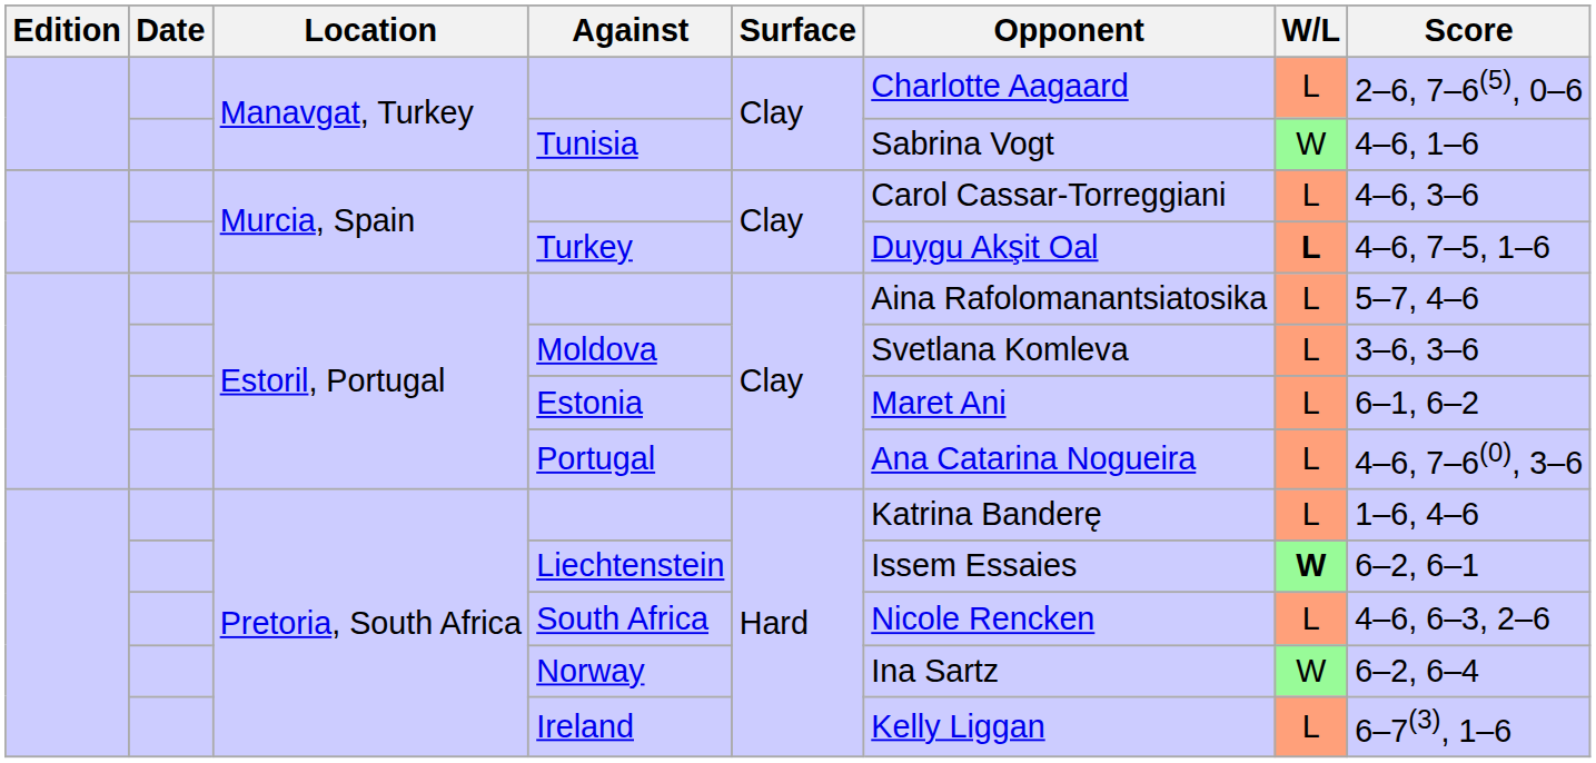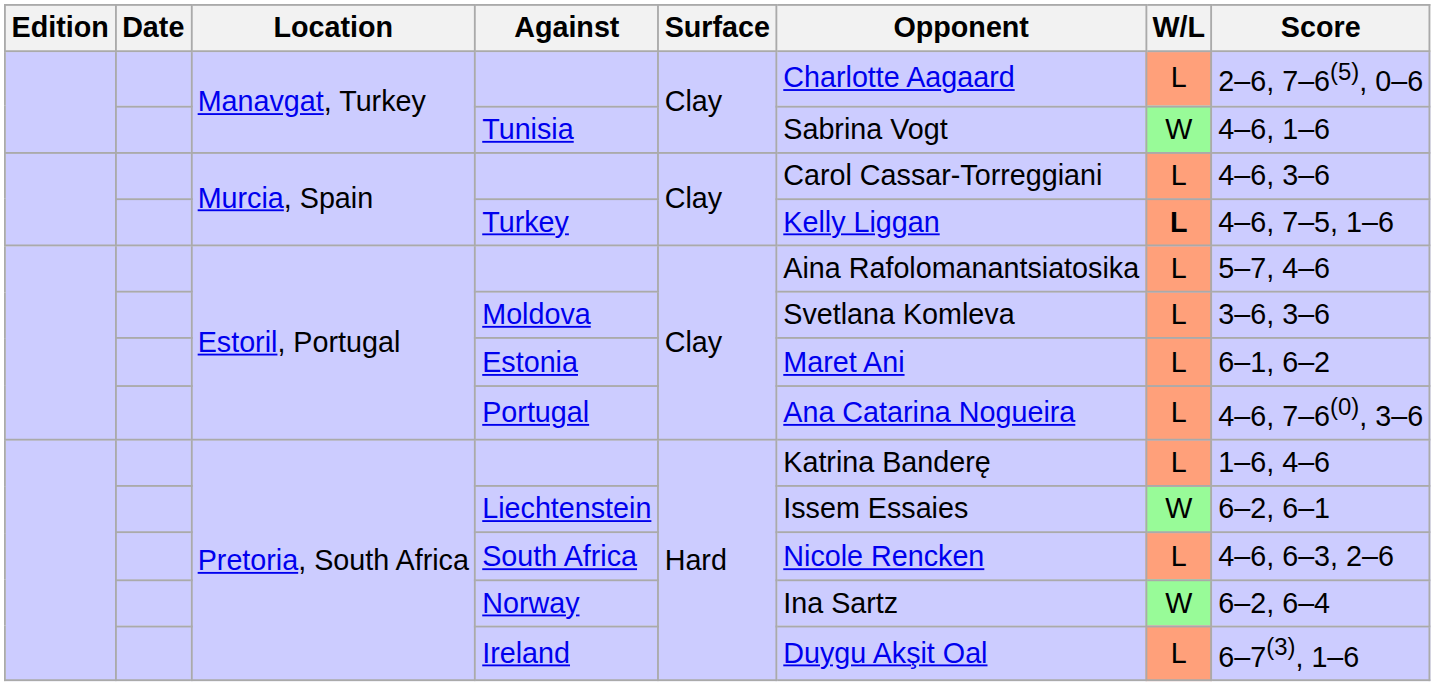 <table class=wikitable style=font-size:97%>
 <tr>
 <th>Edition</th>
 <th>Date</th>
 <th>Location</th>
 <th>Against</th>
 <th>Surface</th>
 <th>Opponent</th>
 <th>W/L</th>
 <th>Score</th>
 </tr>
 <tr style="background:#ccf;">
 <td rowspan="2"></td>
 <td></td>
 <td rowspan="2"><a href='#'>Manavgat</a>, Turkey</td>
 <td> </td>
 <td rowspan="2">Clay</td>
 <td> <a href='#'>Charlotte Aagaard</a></td>
 <td style="text-align:center; background:#ffa07a;">L</td>
 <td>2–6, 7–6<sup>(5)</sup>, 0–6</td>
 </tr>
 <tr style="background:#ccf;">
 <td></td>
 <td> <a href='#'>Tunisia</a></td>
 <td> Sabrina Vogt</td>
 <td style="text-align:center; background:#98fb98;">W</td>
 <td>4–6, 1–6</td>
 </tr>
 <tr style="background:#ccf;">
 <td rowspan="2"></td>
 <td></td>
 <td rowspan="2"><a href='#'>Murcia</a>, Spain</td>
 <td> </td>
 <td rowspan="2">Clay</td>
 <td> Carol Cassar-Torreggiani</td>
 <td style="text-align:center; background:#ffa07a;">L</td>
 <td>4–6, 3–6</td>
 </tr>
 <tr style="background:#ccf;">
 <td></td>
 <td> <a href='#'>Turkey</a></td>
-<td> <a href='#'>Duygu Akşit Oal</a></td>
+<td> <a href='#'>Kelly Liggan</a></td>
 <td style="text-align:center; background:#ffa07a;"><strong>L</strong></td>
 <td>4–6, 7–5, 1–6</td>
 </tr>
 <tr style="background:#ccf;">
 <td rowspan="4"></td>
 <td></td>
 <td rowspan="4"><a href='#'>Estoril</a>, Portugal</td>
 <td> </td>
 <td rowspan="4">Clay</td>
 <td> Aina Rafolomanantsiatosika</td>
 <td style="text-align:center; background:#ffa07a;">L</td>
 <td>5–7, 4–6</td>
 </tr>
 <tr style="background:#ccf;">
 <td></td>
 <td> <a href='#'>Moldova</a></td>
 <td> Svetlana Komleva</td>
 <td style="text-align:center; background:#ffa07a;">L</td>
 <td>3–6, 3–6</td>
 </tr>
 <tr style="background:#ccf;">
 <td></td>
 <td> <a href='#'>Estonia</a></td>
 <td> <a href='#'>Maret Ani</a></td>
 <td style="text-align:center; background:#ffa07a;">L</td>
 <td>6–1, 6–2</td>
 </tr>
 <tr style="background:#ccf;">
 <td></td>
 <td> <a href='#'>Portugal</a></td>
 <td> <a href='#'>Ana Catarina Nogueira</a></td>
 <td style="text-align:center; background:#ffa07a;">L</td>
 <td>4–6, 7–6<sup>(0)</sup>, 3–6</td>
 </tr>
 <tr style="background:#ccf;">
 <td rowspan="5"></td>
 <td></td>
 <td rowspan="5"><a href='#'>Pretoria</a>, South Africa</td>
 <td> </td>
 <td rowspan="5">Hard</td>
 <td> Katrina Banderę</td>
 <td style="text-align:center; background:#ffa07a;">L</td>
 <td>1–6, 4–6</td>
 </tr>
 <tr style="background:#ccf;">
 <td></td>
 <td> <a href='#'>Liechtenstein</a></td>
 <td> Issem Essaies</td>
-<td style="text-align:center; background:#98fb98;"><strong>W</strong></td>
+<td style="text-align:center; background:#98fb98;">W</td>
 <td>6–2, 6–1</td>
 </tr>
 <tr style="background:#ccf;">
 <td></td>
 <td> <a href='#'>South Africa</a></td>
 <td> <a href='#'>Nicole Rencken</a></td>
 <td style="text-align:center; background:#ffa07a;">L</td>
 <td>4–6, 6–3, 2–6</td>
 </tr>
 <tr style="background:#ccf;">
 <td></td>
 <td> <a href='#'>Norway</a></td>
 <td> Ina Sartz</td>
 <td style="text-align:center; background:#98fb98;">W</td>
 <td>6–2, 6–4</td>
 </tr>
 <tr style="background:#ccf;">
 <td></td>
 <td> <a href='#'>Ireland</a></td>
-<td> <a href='#'>Kelly Liggan</a></td>
+<td> <a href='#'>Duygu Akşit Oal</a></td>
 <td style="text-align:center; background:#ffa07a;">L</td>
 <td>6–7<sup>(3)</sup>, 1–6</td>
 </tr>
 </table>
